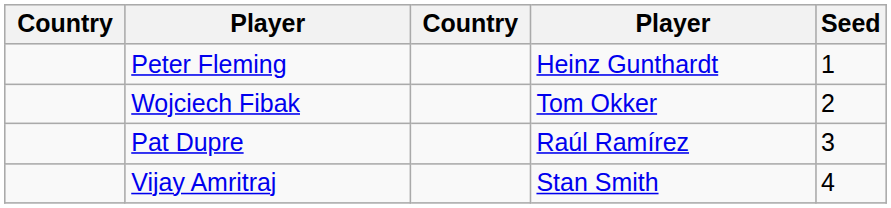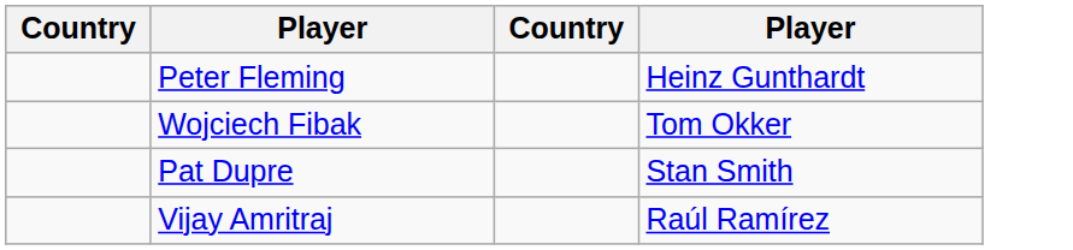 <table class="sortable wikitable">
 <tr>
 <th width="70">Country</th>
 <th width="175">Player</th>
 <th width="70">Country</th>
 <th width="175">Player</th>
-<th>Seed</th>
 </tr>
 <tr>
 <td></td>
 <td><a href='#'>Peter Fleming</a></td>
 <td></td>
 <td><a href='#'>Heinz Gunthardt</a></td>
-<td>1</td>
 </tr>
 <tr>
 <td></td>
 <td><a href='#'>Wojciech Fibak</a></td>
 <td></td>
 <td><a href='#'>Tom Okker</a></td>
-<td>2</td>
 </tr>
 <tr>
 <td></td>
 <td><a href='#'>Pat Dupre</a></td>
 <td></td>
-<td><a href='#'>Raúl Ramírez</a></td>
-<td>3</td>
+<td><a href='#'>Stan Smith</a></td>
 </tr>
 <tr>
 <td></td>
 <td><a href='#'>Vijay Amritraj</a></td>
 <td></td>
-<td><a href='#'>Stan Smith</a></td>
-<td>4</td>
+<td><a href='#'>Raúl Ramírez</a></td>
 </tr>
 </table>
